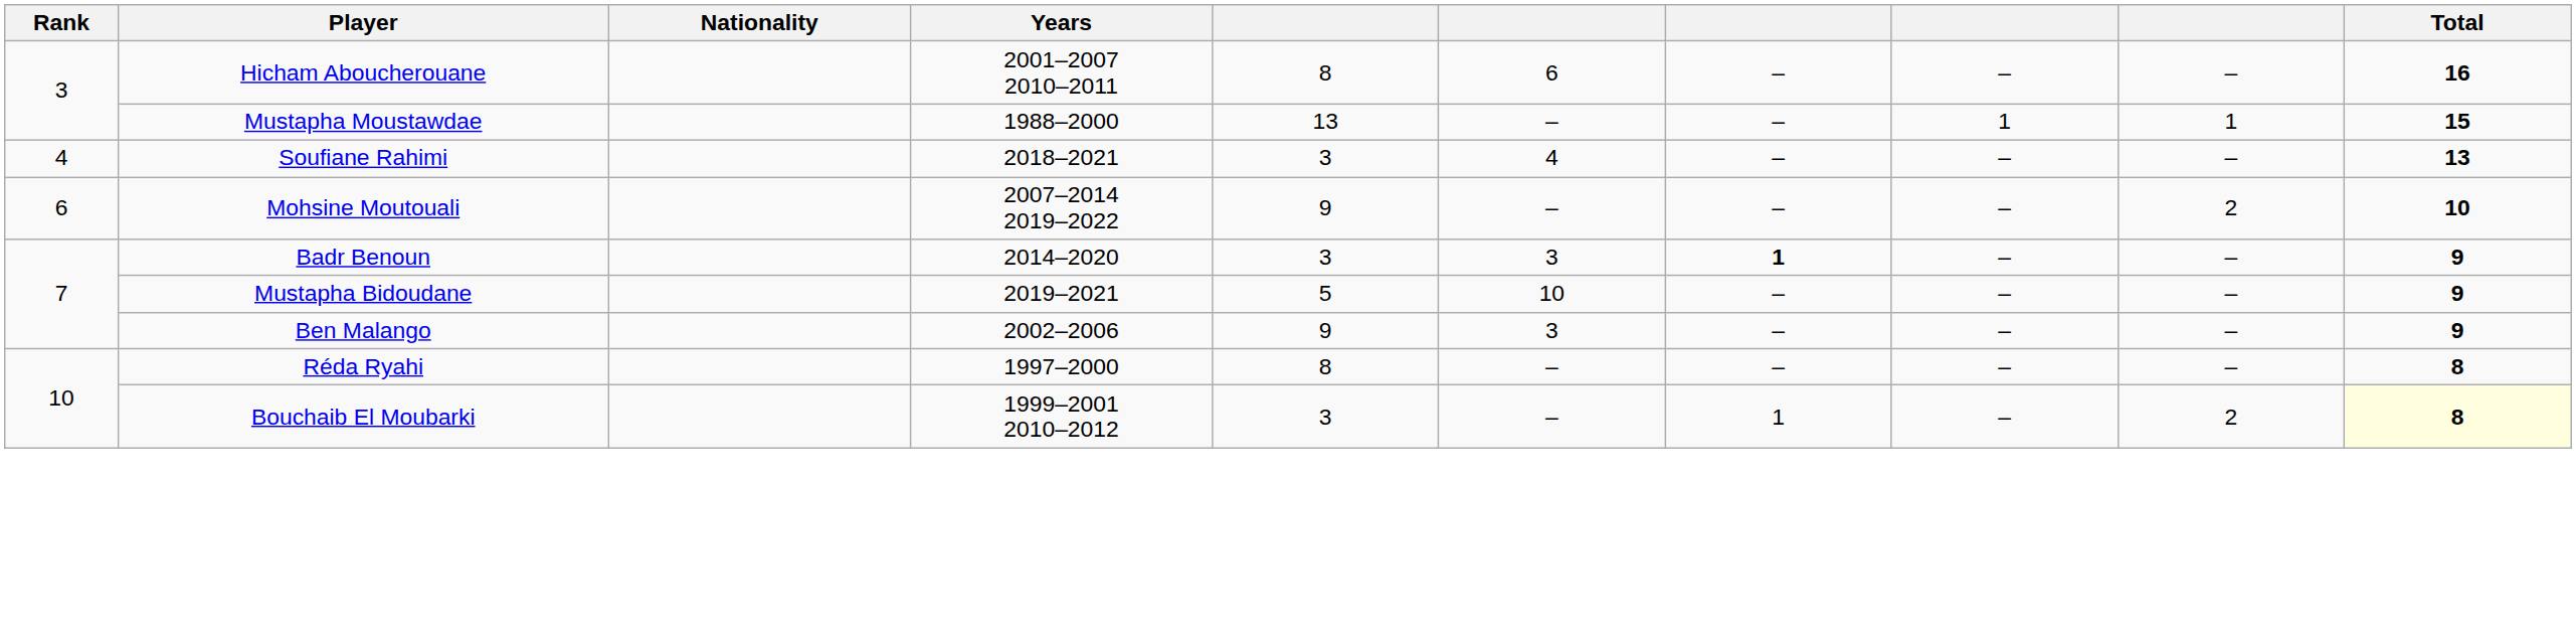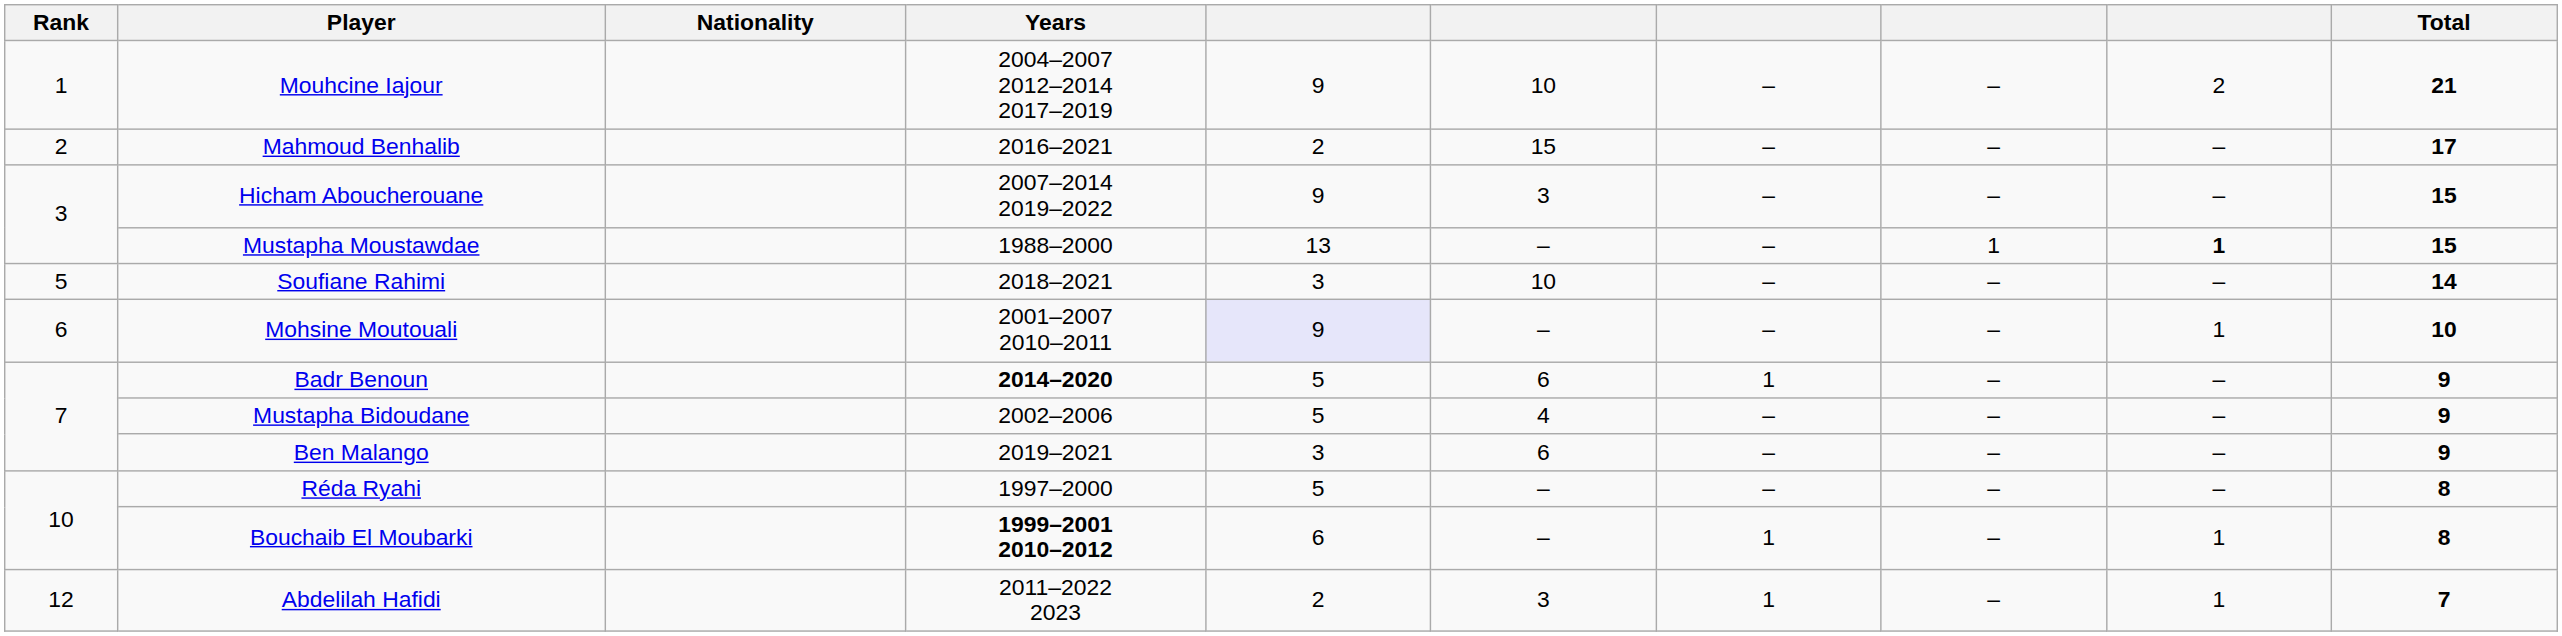 <table class="wikitable sortable" style="text-align:center;width:90%">
 <tr>
 <th width="3%">Rank</th>
 <th width="13%">Player</th>
 <th width="8%">Nationality</th>
 <th width="8%">Years</th>
 <th width="6%"><a href='#'></a></th>
 <th width="6%"><s><a href='#'></a></s><a href='#'></a></th>
 <th width="6%"><a href='#'></a></th>
 <th width="6%"><a href='#'></a></th>
 <th width="6%"><a href='#'></a></th>
 <th width="6%"><strong>Total</strong></th>
 </tr>
 <tr>
+<td>1</td>
+<td><a href='#'>Mouhcine Iajour</a></td>
+<td></td>
+<td>2004–2007<br>2012–2014<br>2017–2019</td>
+<td>9</td>
+<td>10</td>
+<td>–</td>
+<td>–</td>
+<td>2</td>
+<td><strong>21</strong></td>
+</tr>
+<tr>
+<td>2</td>
+<td><a href='#'>Mahmoud Benhalib</a></td>
+<td></td>
+<td>2016–2021</td>
+<td>2</td>
+<td>15</td>
+<td>–</td>
+<td>–</td>
+<td>–</td>
+<td><strong>17</strong></td>
+</tr>
+<tr>
 <td rowspan="2">3</td>
 <td><a href='#'>Hicham Aboucherouane</a></td>
 <td></td>
-<td>2001–2007<br>2010–2011</td>
-<td>8</td>
-<td>6</td>
+<td>2007–2014<br>2019–2022</td>
+<td>9</td>
+<td>3</td>
 <td>–</td>
 <td>–</td>
 <td>–</td>
-<td><strong>16</strong></td>
+<td><strong>15</strong></td>
 </tr>
 <tr>
 <td><a href='#'>Mustapha Moustawdae</a></td>
 <td></td>
 <td>1988–2000</td>
 <td>13</td>
 <td>–</td>
 <td>–</td>
 <td>1</td>
-<td>1</td>
+<td><strong>1</strong></td>
 <td><strong>15</strong></td>
 </tr>
 <tr>
-<td>4</td>
+<td>5</td>
 <td><a href='#'>Soufiane Rahimi</a></td>
 <td></td>
 <td>2018–2021</td>
 <td>3</td>
-<td>4</td>
+<td>10</td>
 <td>–</td>
 <td>–</td>
 <td>–</td>
-<td><strong>13</strong></td>
+<td><strong>14</strong></td>
 </tr>
 <tr>
 <td>6</td>
 <td><a href='#'>Mohsine Moutouali</a></td>
 <td></td>
-<td>2007–2014<br>2019–2022</td>
-<td>9</td>
+<td>2001–2007<br>2010–2011</td>
+<td style="background: lavender;">9</td>
 <td>–</td>
 <td>–</td>
 <td>–</td>
-<td>2</td>
+<td>1</td>
 <td><strong>10</strong></td>
 </tr>
 <tr>
 <td rowspan="3">7</td>
 <td><a href='#'>Badr Benoun</a></td>
 <td></td>
-<td>2014–2020</td>
-<td>3</td>
-<td>3</td>
-<td><strong>1</strong></td>
+<td><strong>2014–2020</strong></td>
+<td>5</td>
+<td>6</td>
+<td>1</td>
 <td>–</td>
 <td>–</td>
 <td><strong>9</strong></td>
 </tr>
 <tr>
 <td><a href='#'>Mustapha Bidoudane</a></td>
 <td></td>
-<td>2019–2021</td>
+<td>2002–2006</td>
 <td>5</td>
-<td>10</td>
+<td>4</td>
 <td>–</td>
 <td>–</td>
 <td>–</td>
 <td><strong>9</strong></td>
 </tr>
 <tr>
 <td><a href='#'>Ben Malango</a></td>
 <td></td>
-<td>2002–2006</td>
-<td>9</td>
+<td>2019–2021</td>
 <td>3</td>
+<td>6</td>
 <td>–</td>
 <td>–</td>
 <td>–</td>
 <td><strong>9</strong></td>
 </tr>
 <tr>
 <td rowspan="2">10</td>
 <td><a href='#'>Réda Ryahi</a></td>
 <td></td>
 <td>1997–2000</td>
-<td>8</td>
+<td>5</td>
 <td>–</td>
 <td>–</td>
 <td>–</td>
 <td>–</td>
 <td><strong>8</strong></td>
 </tr>
 <tr>
 <td><a href='#'>Bouchaib El Moubarki</a></td>
 <td></td>
-<td>1999–2001<br>2010–2012</td>
-<td>3</td>
+<td><strong>1999–2001<br>2010–2012</strong></td>
+<td>6</td>
 <td>–</td>
 <td>1</td>
 <td>–</td>
+<td>1</td>
+<td><strong>8</strong></td>
+</tr>
+<tr>
+<td>12</td>
+<td><a href='#'>Abdelilah Hafidi</a></td>
+<td></td>
+<td>2011–2022<br>2023</td>
 <td>2</td>
-<td style="background: lightyellow;"><strong>8</strong></td>
+<td>3</td>
+<td>1</td>
+<td>–</td>
+<td>1</td>
+<td><strong>7</strong></td>
 </tr>
 </table>
